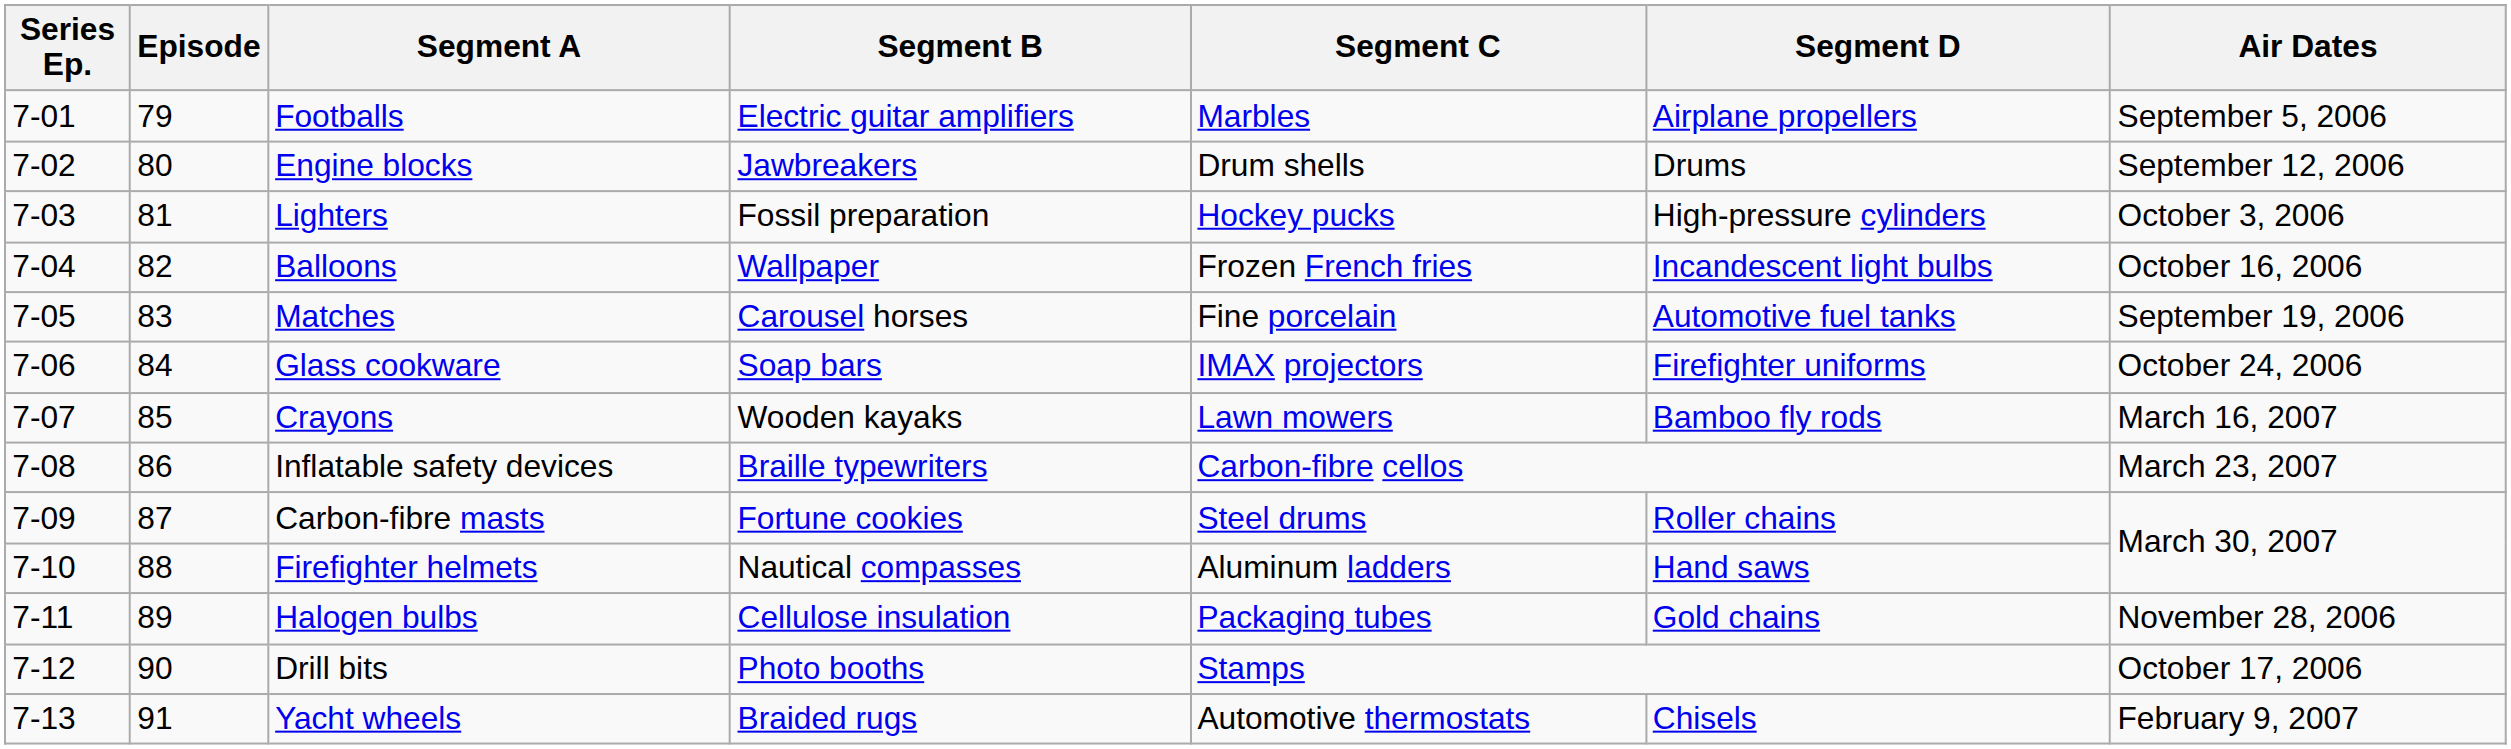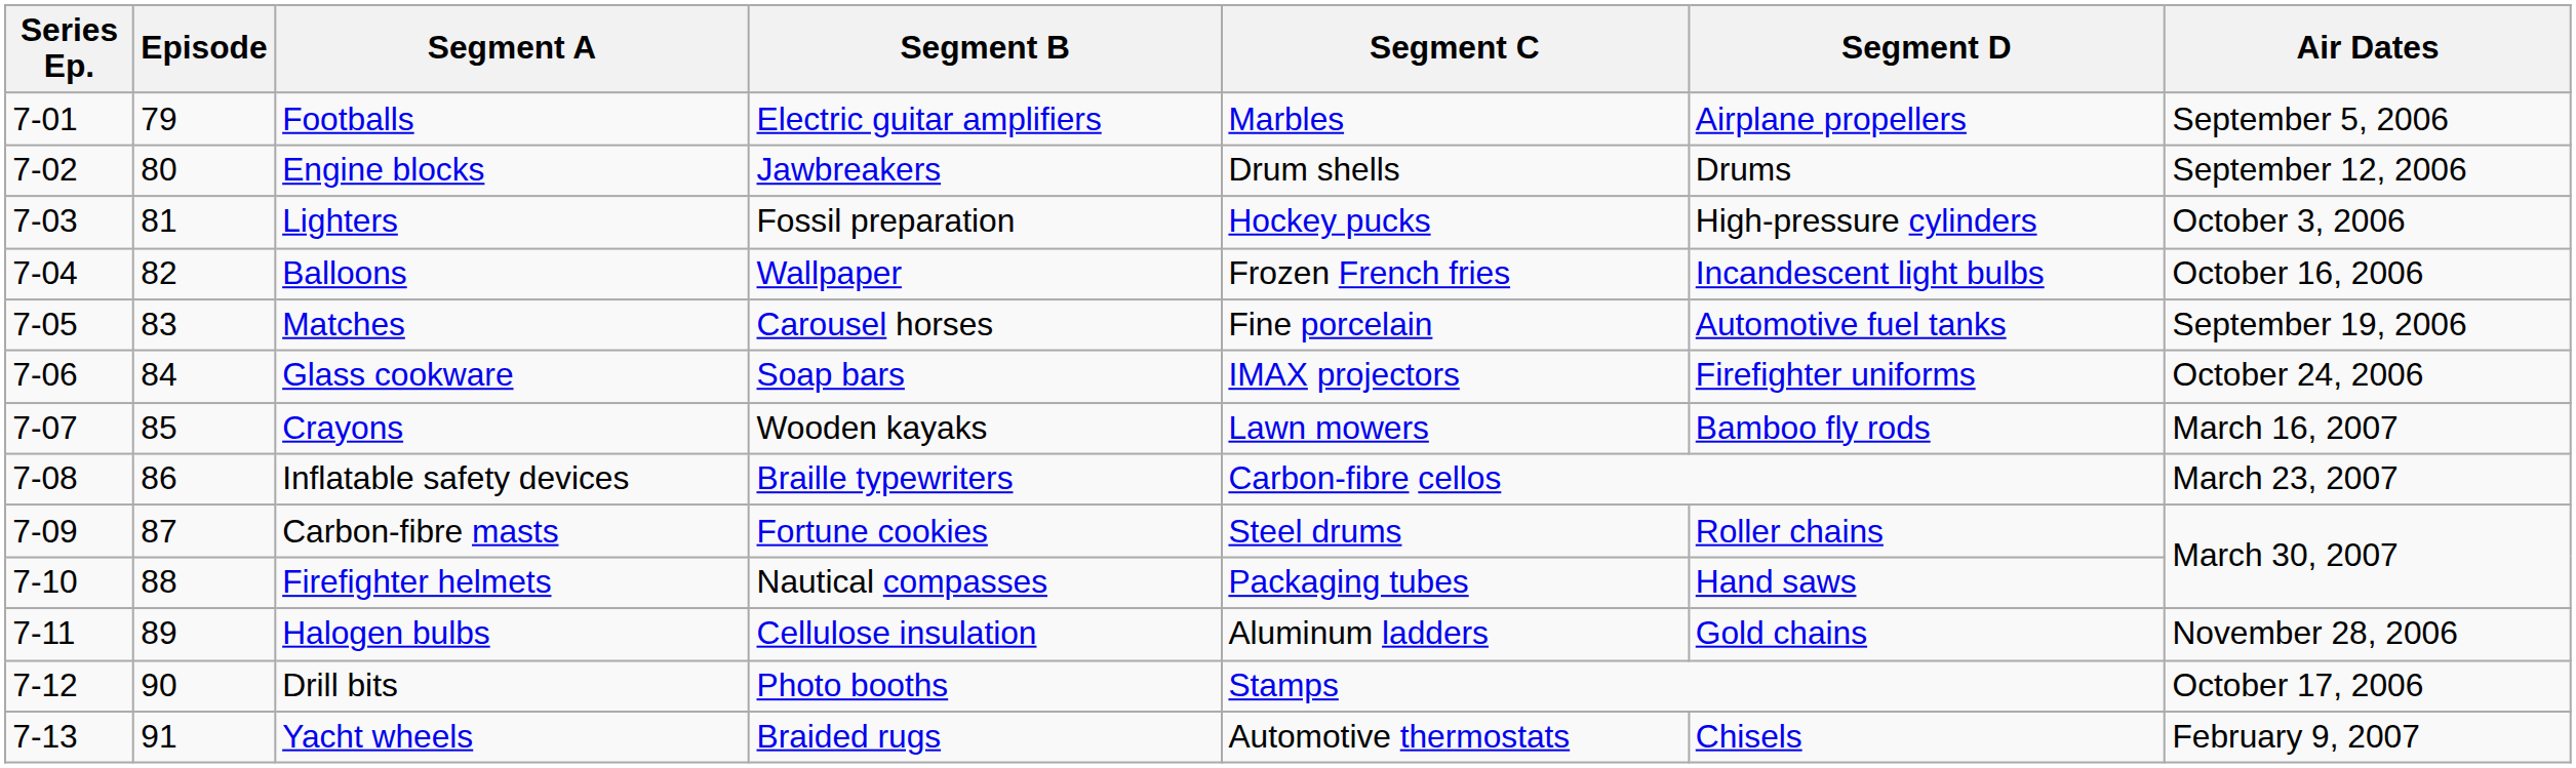 <table class="wikitable" style="width:100%;">
 <tr>
 <th style="width:5%;">Series Ep.</th>
 <th style="width:5%;">Episode</th>
 <th>Segment A</th>
 <th>Segment B</th>
 <th>Segment C</th>
 <th>Segment D</th>
 <th>Air Dates</th>
 </tr>
 <tr>
 <td>7-01</td>
 <td>79</td>
 <td><a href='#'>Footballs</a></td>
 <td><a href='#'>Electric guitar amplifiers</a></td>
 <td><a href='#'>Marbles</a></td>
 <td><a href='#'>Airplane propellers</a></td>
 <td>September 5, 2006</td>
 </tr>
 <tr>
 <td>7-02</td>
 <td>80</td>
 <td><a href='#'>Engine blocks</a></td>
 <td><a href='#'>Jawbreakers</a></td>
 <td>Drum shells</td>
 <td>Drums</td>
 <td>September 12, 2006</td>
 </tr>
 <tr>
 <td>7-03</td>
 <td>81</td>
 <td><a href='#'>Lighters</a></td>
 <td>Fossil preparation</td>
 <td><a href='#'>Hockey pucks</a></td>
 <td>High-pressure <a href='#'>cylinders</a></td>
 <td>October 3, 2006</td>
 </tr>
 <tr>
 <td>7-04</td>
 <td>82</td>
 <td><a href='#'>Balloons</a></td>
 <td><a href='#'>Wallpaper</a></td>
 <td>Frozen <a href='#'>French fries</a></td>
 <td><a href='#'>Incandescent light bulbs</a></td>
 <td>October 16, 2006</td>
 </tr>
 <tr>
 <td>7-05</td>
 <td>83</td>
 <td><a href='#'>Matches</a></td>
 <td><a href='#'>Carousel</a> horses</td>
 <td>Fine <a href='#'>porcelain</a></td>
 <td><a href='#'>Automotive fuel tanks</a></td>
 <td>September 19, 2006</td>
 </tr>
 <tr>
 <td>7-06</td>
 <td>84</td>
 <td><a href='#'>Glass cookware</a></td>
 <td><a href='#'>Soap bars</a></td>
 <td><a href='#'>IMAX</a> <a href='#'>projectors</a></td>
 <td><a href='#'>Firefighter uniforms</a></td>
 <td>October 24, 2006</td>
 </tr>
 <tr>
 <td>7-07</td>
 <td>85</td>
 <td><a href='#'>Crayons</a></td>
 <td>Wooden kayaks</td>
 <td><a href='#'>Lawn mowers</a></td>
 <td><a href='#'>Bamboo fly rods</a></td>
 <td>March 16, 2007</td>
 </tr>
 <tr>
 <td>7-08</td>
 <td>86</td>
 <td>Inflatable safety devices</td>
 <td><a href='#'>Braille typewriters</a></td>
 <td colspan="2"><a href='#'>Carbon-fibre</a> <a href='#'>cellos</a></td>
 <td>March 23, 2007</td>
 </tr>
 <tr>
 <td>7-09</td>
 <td>87</td>
 <td>Carbon-fibre <a href='#'>masts</a></td>
 <td><a href='#'>Fortune cookies</a></td>
 <td><a href='#'>Steel drums</a></td>
 <td><a href='#'>Roller chains</a></td>
 <td rowspan=2>March 30, 2007</td>
 </tr>
 <tr>
 <td>7-10</td>
 <td>88</td>
 <td><a href='#'>Firefighter helmets</a></td>
 <td>Nautical <a href='#'>compasses</a></td>
-<td>Aluminum <a href='#'>ladders</a></td>
+<td><a href='#'>Packaging tubes</a></td>
 <td><a href='#'>Hand saws</a></td>
 </tr>
 <tr>
 <td>7-11</td>
 <td>89</td>
 <td><a href='#'>Halogen bulbs</a></td>
 <td><a href='#'>Cellulose insulation</a></td>
-<td><a href='#'>Packaging tubes</a></td>
+<td>Aluminum <a href='#'>ladders</a></td>
 <td><a href='#'>Gold chains</a></td>
 <td>November 28, 2006</td>
 </tr>
 <tr>
 <td>7-12</td>
 <td>90</td>
 <td>Drill bits</td>
 <td><a href='#'>Photo booths</a></td>
 <td colspan="2"><a href='#'>Stamps</a></td>
 <td>October 17, 2006</td>
 </tr>
 <tr>
 <td>7-13</td>
 <td>91</td>
 <td><a href='#'>Yacht wheels</a></td>
 <td><a href='#'>Braided rugs</a></td>
 <td>Automotive <a href='#'>thermostats</a></td>
 <td><a href='#'>Chisels</a></td>
 <td>February 9, 2007</td>
 </tr>
 </table>
